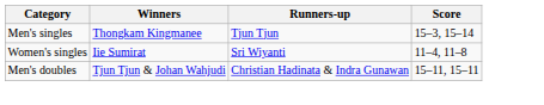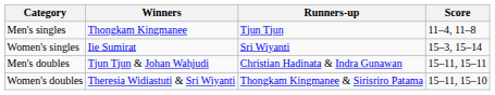 <table class="wikitable">
 <tr>
 <th>Category</th>
 <th>Winners</th>
 <th>Runners-up</th>
 <th>Score</th>
 </tr>
 <tr>
 <td>Men's singles</td>
 <td> <a href='#'>Thongkam Kingmanee</a></td>
 <td> <a href='#'>Tjun Tjun</a></td>
-<td>15–3, 15–14</td>
+<td>11–4, 11–8</td>
 </tr>
 <tr>
 <td>Women's singles</td>
 <td> <a href='#'>Iie Sumirat</a></td>
 <td> <a href='#'>Sri Wiyanti</a></td>
-<td>11–4, 11–8</td>
+<td>15–3, 15–14</td>
 </tr>
 <tr>
 <td>Men's doubles</td>
 <td> <a href='#'>Tjun Tjun</a> & <a href='#'>Johan Wahjudi</a></td>
 <td> <a href='#'>Christian Hadinata</a> & <a href='#'>Indra Gunawan</a></td>
 <td>15–11, 15–11</td>
 </tr>
+<tr>
+<td>Women's doubles</td>
+<td> <a href='#'>Theresia Widiastuti</a> & <a href='#'>Sri Wiyanti</a></td>
+<td> <a href='#'>Thongkam Kingmanee</a> & <a href='#'>Sirisriro Patama</a></td>
+<td>15–11, 15–10</td>
+</tr>
 </table>
